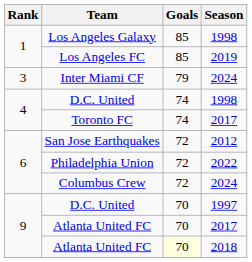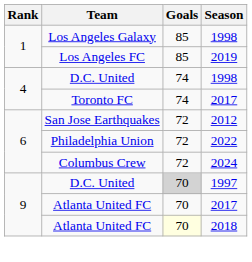 <table class="wikitable sortable" style="text-align:center">
 <tr>
 <th>Rank</th>
 <th>Team</th>
 <th>Goals</th>
 <th>Season</th>
 </tr>
 <tr>
 <td rowspan="2">1</td>
 <td><a href='#'>Los Angeles Galaxy</a></td>
 <td>85</td>
 <td><a href='#'>1998</a></td>
 </tr>
 <tr>
 <td><a href='#'>Los Angeles FC</a></td>
 <td>85</td>
 <td><a href='#'>2019</a></td>
-</tr>
-<tr>
-<td>3</td>
-<td><a href='#'>Inter Miami CF</a></td>
-<td>79</td>
-<td><a href='#'>2024</a></td>
 </tr>
 <tr>
 <td rowspan="2">4</td>
 <td><a href='#'>D.C. United</a></td>
 <td>74</td>
 <td><a href='#'>1998</a></td>
 </tr>
 <tr>
 <td><a href='#'>Toronto FC</a></td>
 <td>74</td>
 <td><a href='#'>2017</a></td>
 </tr>
 <tr>
 <td rowspan="3">6</td>
 <td><a href='#'>San Jose Earthquakes</a></td>
 <td>72</td>
 <td><a href='#'>2012</a></td>
 </tr>
 <tr>
 <td><a href='#'>Philadelphia Union</a></td>
 <td>72</td>
 <td><a href='#'>2022</a></td>
 </tr>
 <tr>
 <td><a href='#'>Columbus Crew</a></td>
 <td>72</td>
 <td><a href='#'>2024</a></td>
 </tr>
 <tr>
 <td rowspan="3">9</td>
 <td><a href='#'>D.C. United</a></td>
-<td>70</td>
+<td style="background: lightgrey;">70</td>
 <td><a href='#'>1997</a></td>
 </tr>
 <tr>
 <td><a href='#'>Atlanta United FC</a></td>
 <td>70</td>
 <td><a href='#'>2017</a></td>
 </tr>
 <tr>
 <td><a href='#'>Atlanta United FC</a></td>
 <td style="background: lightyellow;">70</td>
 <td><a href='#'>2018</a></td>
 </tr>
 </table>
